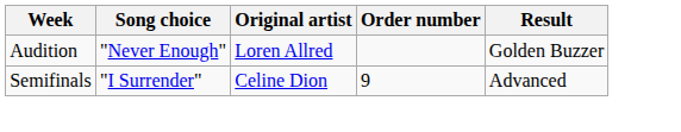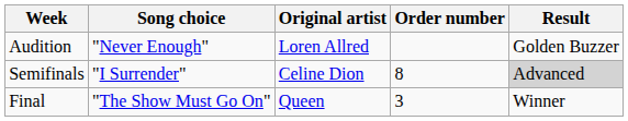 <table class="wikitable">
 <tr>
 <th>Week</th>
 <th>Song choice</th>
 <th>Original artist</th>
 <th>Order number</th>
 <th>Result</th>
 </tr>
 <tr>
 <td>Audition</td>
 <td>"<a href='#'>Never Enough</a>"</td>
 <td><a href='#'>Loren Allred</a></td>
 <td></td>
 <td>Golden Buzzer</td>
 </tr>
 <tr>
 <td>Semifinals</td>
 <td>"<a href='#'>I Surrender</a>"</td>
 <td><a href='#'>Celine Dion</a></td>
-<td>9</td>
-<td>Advanced</td>
+<td>8</td>
+<td style="background: lightgrey;">Advanced</td>
+</tr>
+<tr>
+<td>Final</td>
+<td>"<a href='#'>The Show Must Go On</a>"</td>
+<td><a href='#'>Queen</a></td>
+<td>3</td>
+<td>Winner</td>
 </tr>
 </table>
